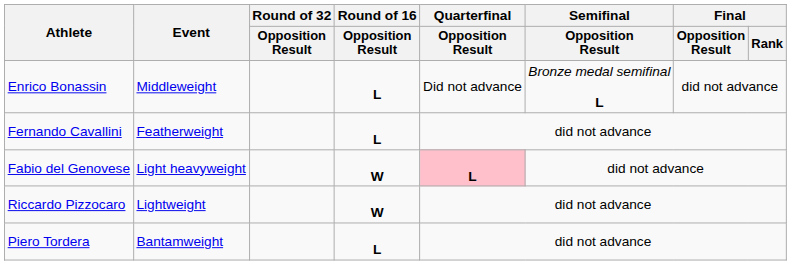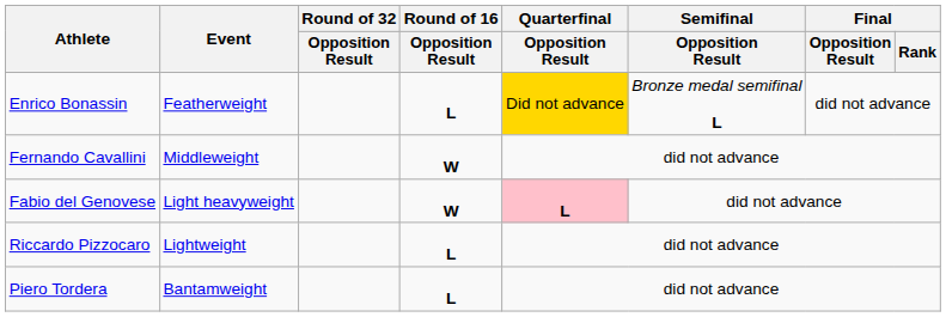 <table class="wikitable" style="font-size:90%;">
 <tr>
 <th rowspan=2>Athlete</th>
 <th rowspan=2>Event</th>
 <th>Round of 32</th>
 <th>Round of 16</th>
 <th>Quarterfinal</th>
 <th>Semifinal</th>
 <th colspan=2>Final</th>
 </tr>
 <tr style="font-size: 95%">
 <th>Opposition<br>Result</th>
 <th>Opposition<br>Result</th>
 <th>Opposition<br>Result</th>
 <th>Opposition<br>Result</th>
 <th>Opposition<br>Result</th>
 <th>Rank</th>
 </tr>
 <tr align=center>
 <td align=left><a href='#'>Enrico Bonassin</a></td>
-<td align=left><a href='#'>Middleweight</a></td>
+<td align=left><a href='#'>Featherweight</a></td>
 <td></td>
 <td> <br> <strong>L</strong></td>
-<td>Did not advance</td>
+<td style="background: gold;">Did not advance</td>
 <td><em>Bronze medal semifinal</em> <br>  <br> <strong>L</strong></td>
 <td colspan=2>did not advance</td>
 </tr>
 <tr align=center>
 <td align=left><a href='#'>Fernando Cavallini</a></td>
-<td align=left><a href='#'>Featherweight</a></td>
+<td align=left><a href='#'>Middleweight</a></td>
 <td></td>
-<td> <br> <strong>L</strong></td>
+<td> <br> <strong>W</strong></td>
 <td colspan=4>did not advance</td>
 </tr>
 <tr align=center>
 <td align=left><a href='#'>Fabio del Genovese</a></td>
 <td align=left><a href='#'>Light heavyweight</a></td>
 <td></td>
 <td> <br> <strong>W</strong></td>
 <td style="background: pink;"> <br> <strong>L</strong></td>
 <td colspan=3>did not advance</td>
 </tr>
 <tr align=center>
 <td align=left><a href='#'>Riccardo Pizzocaro</a></td>
 <td align=left><a href='#'>Lightweight</a></td>
 <td></td>
-<td> <br> <strong>W</strong></td>
+<td> <br> <strong>L</strong></td>
 <td colspan=4>did not advance</td>
 </tr>
 <tr align=center>
 <td align=left><a href='#'>Piero Tordera</a></td>
 <td align=left><a href='#'>Bantamweight</a></td>
 <td></td>
 <td> <br> <strong>L</strong></td>
 <td colspan=4>did not advance</td>
 </tr>
 </table>
